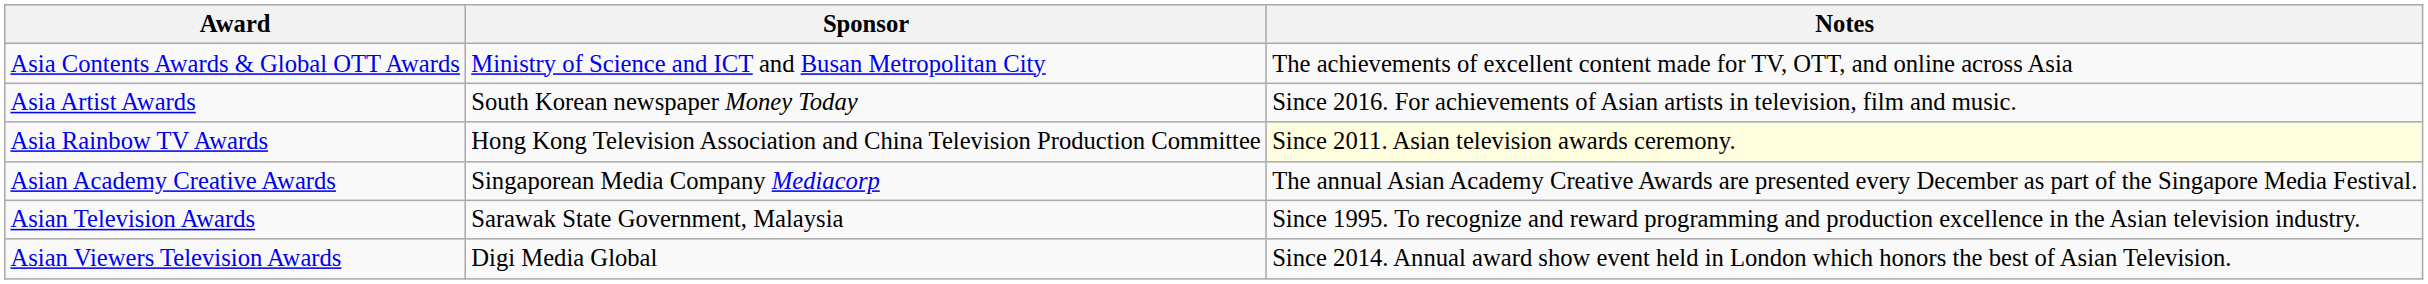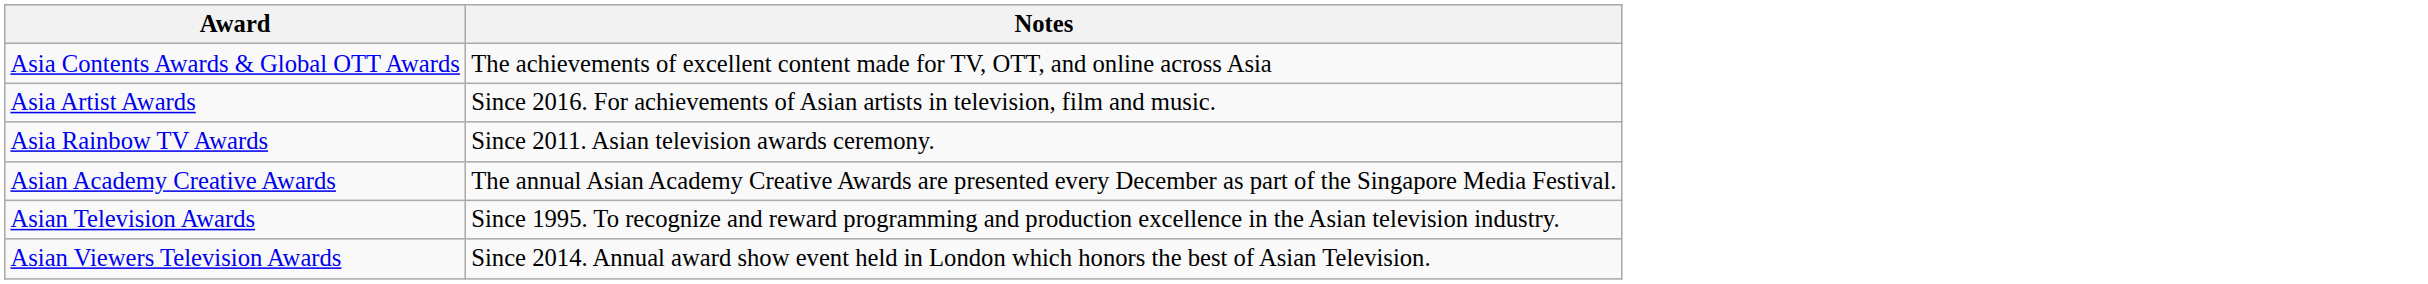 <table class="wikitable sortable">
 <tr>
 <th>Award</th>
-<th>Sponsor</th>
 <th>Notes</th>
 </tr>
 <tr>
 <td><a href='#'>Asia Contents Awards & Global OTT Awards</a></td>
-<td><a href='#'>Ministry of Science and ICT</a> and <a href='#'>Busan Metropolitan City</a></td>
 <td>The achievements of excellent content made for TV, OTT, and online across Asia</td>
 </tr>
 <tr>
 <td><a href='#'>Asia Artist Awards</a></td>
-<td>South Korean newspaper <em>Money Today</em></td>
 <td>Since 2016. For achievements of Asian artists in television, film and music.</td>
 </tr>
 <tr>
 <td><a href='#'>Asia Rainbow TV Awards</a></td>
-<td>Hong Kong Television Association and China Television Production Committee</td>
-<td style="background: lightyellow;">Since 2011. Asian television awards ceremony.</td>
+<td>Since 2011. Asian television awards ceremony.</td>
 </tr>
 <tr>
 <td><a href='#'>Asian Academy Creative Awards</a></td>
-<td>Singaporean Media Company <em><a href='#'>Mediacorp</a></em></td>
 <td>The annual Asian Academy Creative Awards are presented every December as part of the Singapore Media Festival.</td>
 </tr>
 <tr>
 <td><a href='#'>Asian Television Awards</a></td>
-<td>Sarawak State Government, Malaysia</td>
 <td>Since 1995. To recognize and reward programming and production excellence in the Asian television industry.</td>
 </tr>
 <tr>
 <td><a href='#'>Asian Viewers Television Awards</a></td>
-<td>Digi Media Global</td>
 <td>Since 2014. Annual award show event held in London which honors the best of Asian Television.</td>
 </tr>
 </table>
